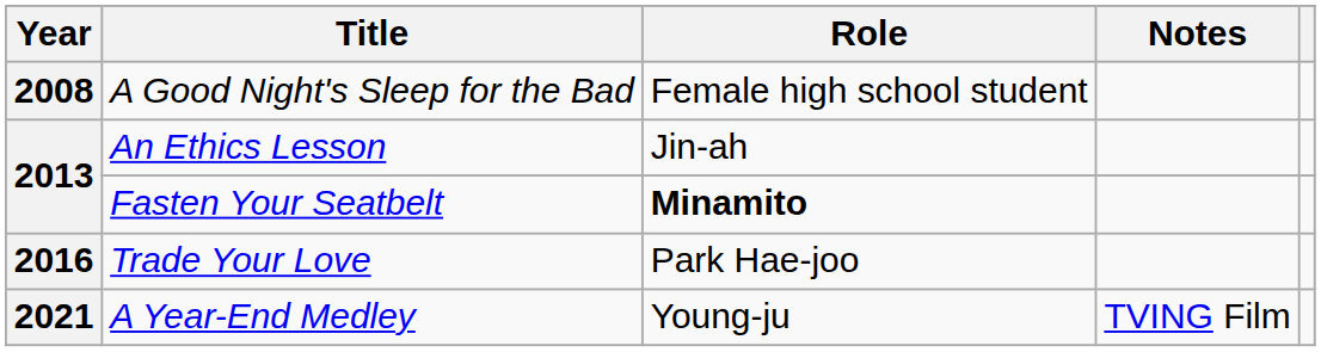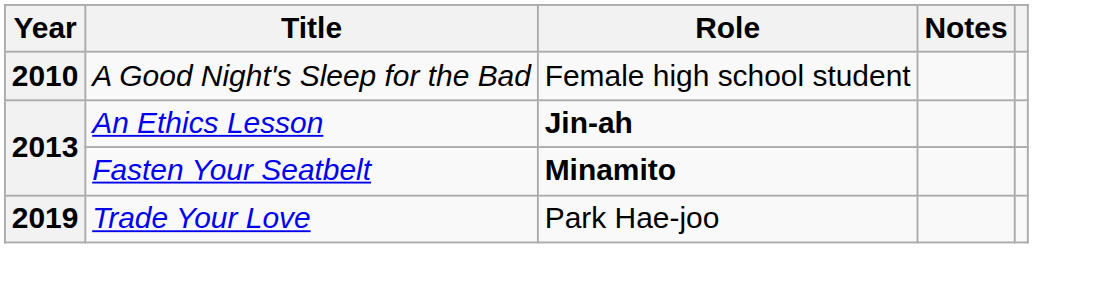 <table class="wikitable plainrowheaders sortable">
 <tr>
 <th scope="col">Year</th>
 <th scope="col">Title</th>
 <th scope="col">Role</th>
 <th scope="col">Notes</th>
 <th scope="col" class="unsortable"></th>
 </tr>
 <tr>
-<th scope="row">2008</th>
+<th scope="row">2010</th>
 <td><em>A Good Night's Sleep for the Bad</em></td>
 <td>Female high school student</td>
 <td></td>
 <td style="text-align:center"></td>
 </tr>
 <tr>
 <th scope="row" rowspan="2">2013</th>
 <td><em><a href='#'>An Ethics Lesson</a></em></td>
-<td>Jin-ah</td>
+<td><strong>Jin-ah</strong></td>
 <td></td>
 <td style="text-align:center"></td>
 </tr>
 <tr>
 <td><em><a href='#'>Fasten Your Seatbelt</a></em></td>
 <td><strong>Minamito</strong></td>
 <td></td>
 <td style="text-align:center"></td>
 </tr>
 <tr>
-<th scope="row">2016</th>
+<th scope="row">2019</th>
 <td><em><a href='#'>Trade Your Love</a></em></td>
 <td>Park Hae-joo</td>
 <td></td>
 <td style="text-align:center"></td>
 </tr>
-<tr>
-<th scope="row">2021</th>
-<td><em><a href='#'>A Year-End Medley</a></em></td>
-<td>Young-ju</td>
-<td><a href='#'>TVING</a> Film</td>
-<td style="text-align:center"></td>
-</tr>
 </table>
